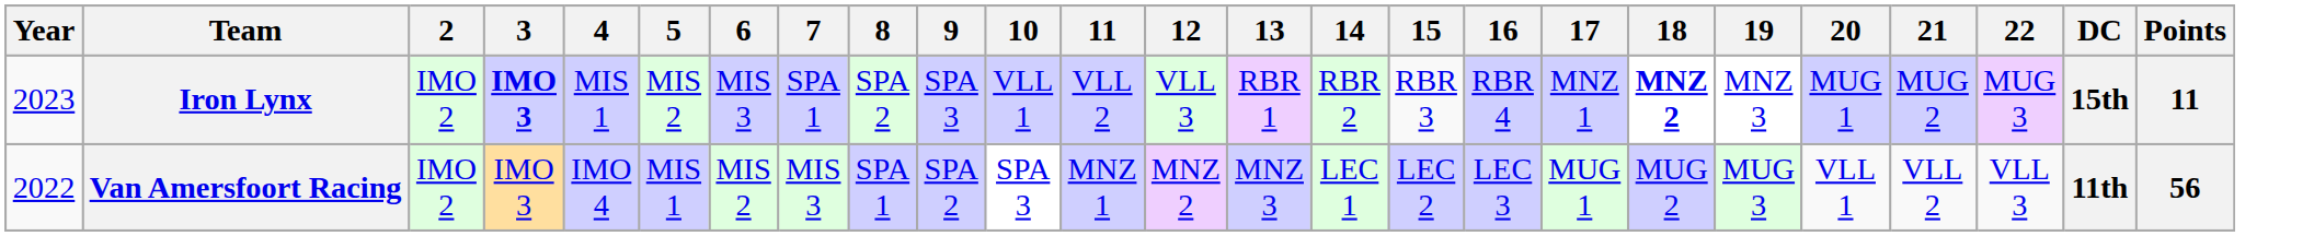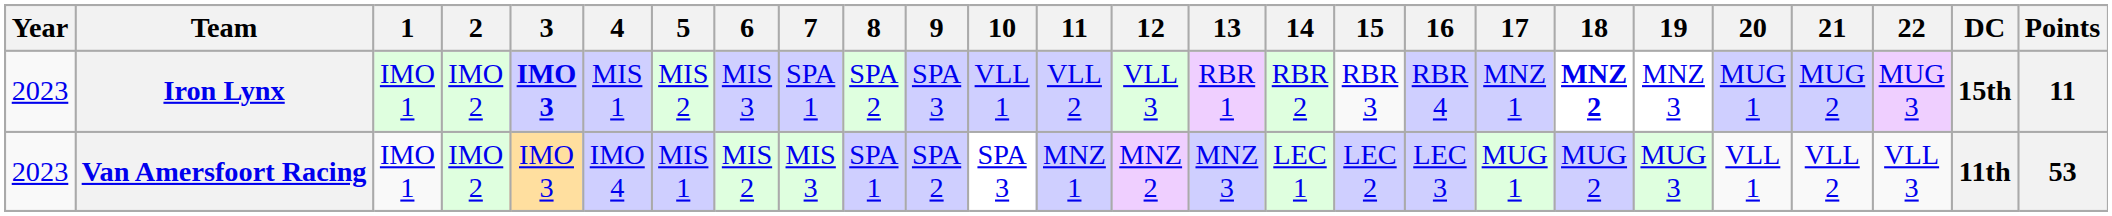 <table class="wikitable" style="text-align:center; font-size:85%">
 <tr>
 <th>Year</th>
 <th>Team</th>
+<th>1</th>
 <th>2</th>
 <th>3</th>
 <th>4</th>
 <th>5</th>
 <th>6</th>
 <th>7</th>
 <th>8</th>
 <th>9</th>
 <th>10</th>
 <th>11</th>
 <th>12</th>
 <th>13</th>
 <th>14</th>
 <th>15</th>
 <th>16</th>
 <th>17</th>
 <th>18</th>
 <th>19</th>
 <th>20</th>
 <th>21</th>
 <th>22</th>
 <th>DC</th>
 <th>Points</th>
 </tr>
 <tr>
 <td><a href='#'>2023</a></td>
 <th nowrap><a href='#'>Iron Lynx</a></th>
+<td style="background:#DFFFDF;"><a href='#'>IMO<br>1</a><br></td>
 <td style="background:#DFFFDF;"><a href='#'>IMO<br>2</a><br></td>
 <td style="background:#CFCFFF;"><strong><a href='#'>IMO<br>3</a></strong><br></td>
 <td style="background:#CFCFFF;"><a href='#'>MIS<br>1</a><br></td>
 <td style="background:#DFFFDF;"><a href='#'>MIS<br>2</a><br></td>
 <td style="background:#CFCFFF;"><a href='#'>MIS<br>3</a><br></td>
 <td style="background:#CFCFFF;"><a href='#'>SPA<br>1</a><br></td>
 <td style="background:#DFFFDF;"><a href='#'>SPA<br>2</a><br></td>
 <td style="background:#CFCFFF;"><a href='#'>SPA<br>3</a><br></td>
 <td style="background:#CFCFFF;"><a href='#'>VLL<br>1</a><br></td>
 <td style="background:#CFCFFF;"><a href='#'>VLL<br>2</a><br></td>
 <td style="background:#DFFFDF;"><a href='#'>VLL<br>3</a><br></td>
 <td style="background:#EFCFFF;"><a href='#'>RBR<br>1</a><br></td>
 <td style="background:#DFFFDF;"><a href='#'>RBR<br>2</a><br></td>
 <td><a href='#'>RBR<br>3</a></td>
 <td style="background:#CFCFFF;"><a href='#'>RBR<br>4</a><br></td>
 <td style="background:#CFCFFF;"><a href='#'>MNZ<br>1</a><br></td>
 <td style="background:#FFFFFF;"><strong><a href='#'>MNZ<br>2</a><br></strong></td>
 <td style="background:#FFFFFF;"><a href='#'>MNZ<br>3</a><br></td>
 <td style="background:#CFCFFF;"><a href='#'>MUG<br>1</a><br></td>
 <td style="background:#CFCFFF;"><a href='#'>MUG<br>2</a><br></td>
 <td style="background:#EFCFFF;"><a href='#'>MUG<br>3</a><br></td>
 <th>15th</th>
 <th>11</th>
 </tr>
 <tr>
-<td><a href='#'>2022</a></td>
+<td><a href='#'>2023</a></td>
 <th nowrap><a href='#'>Van Amersfoort Racing</a></th>
+<td><a href='#'>IMO<br>1</a></td>
 <td style="background:#DFFFDF;"><a href='#'>IMO<br>2</a><br></td>
 <td style="background:#FFDF9F;"><a href='#'>IMO<br>3</a><br></td>
 <td style="background:#CFCFFF;"><a href='#'>IMO<br>4</a><br></td>
 <td style="background:#CFCFFF;"><a href='#'>MIS<br>1</a><br></td>
 <td style="background:#DFFFDF;"><a href='#'>MIS<br>2</a><br></td>
 <td style="background:#DFFFDF;"><a href='#'>MIS<br>3</a><br></td>
 <td style="background:#CFCFFF;"><a href='#'>SPA<br>1</a><br></td>
 <td style="background:#CFCFFF;"><a href='#'>SPA<br>2</a><br></td>
 <td style="background:#FFFFFF;"><a href='#'>SPA<br>3</a><br></td>
 <td style="background:#CFCFFF;"><a href='#'>MNZ<br>1</a><br></td>
 <td style="background:#EFCFFF;"><a href='#'>MNZ<br>2</a><br></td>
 <td style="background:#CFCFFF;"><a href='#'>MNZ<br>3</a><br></td>
 <td style="background:#DFFFDF;"><a href='#'>LEC<br>1</a><br></td>
 <td style="background:#CFCFFF;"><a href='#'>LEC<br>2</a><br></td>
 <td style="background:#CFCFFF;"><a href='#'>LEC<br>3</a><br></td>
 <td style="background:#DFFFDF;"><a href='#'>MUG<br>1</a><br></td>
 <td style="background:#CFCFFF;"><a href='#'>MUG<br>2</a><br></td>
 <td style="background:#DFFFDF;"><a href='#'>MUG<br>3</a><br></td>
 <td><a href='#'>VLL<br>1</a></td>
 <td><a href='#'>VLL<br>2</a></td>
 <td><a href='#'>VLL<br>3</a></td>
 <th>11th</th>
-<th>56</th>
+<th>53</th>
 </tr>
 </table>
